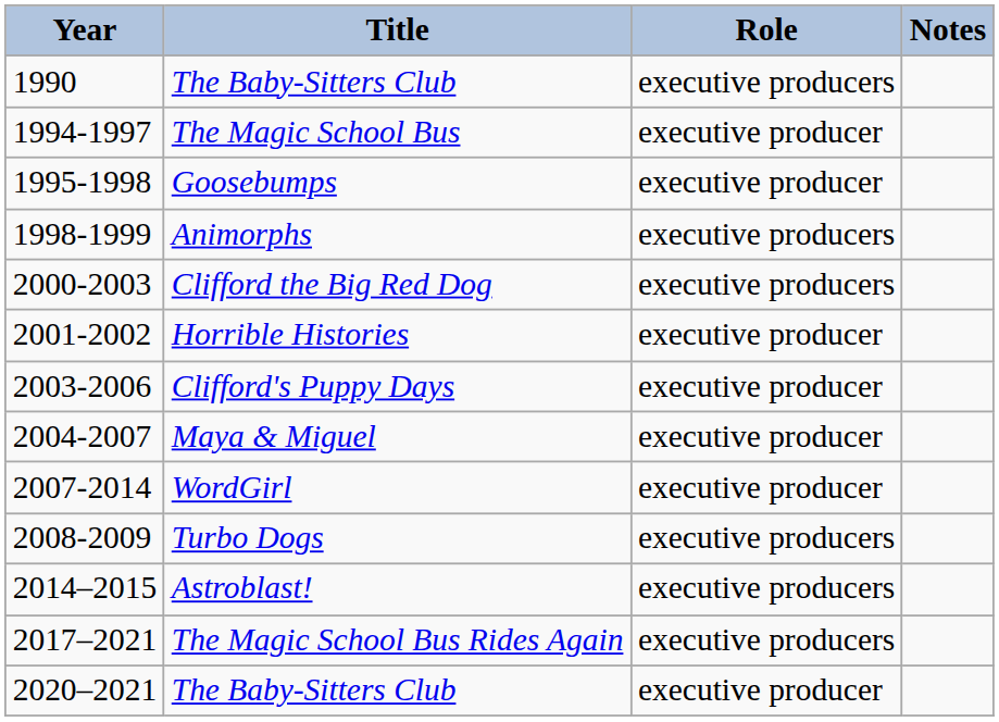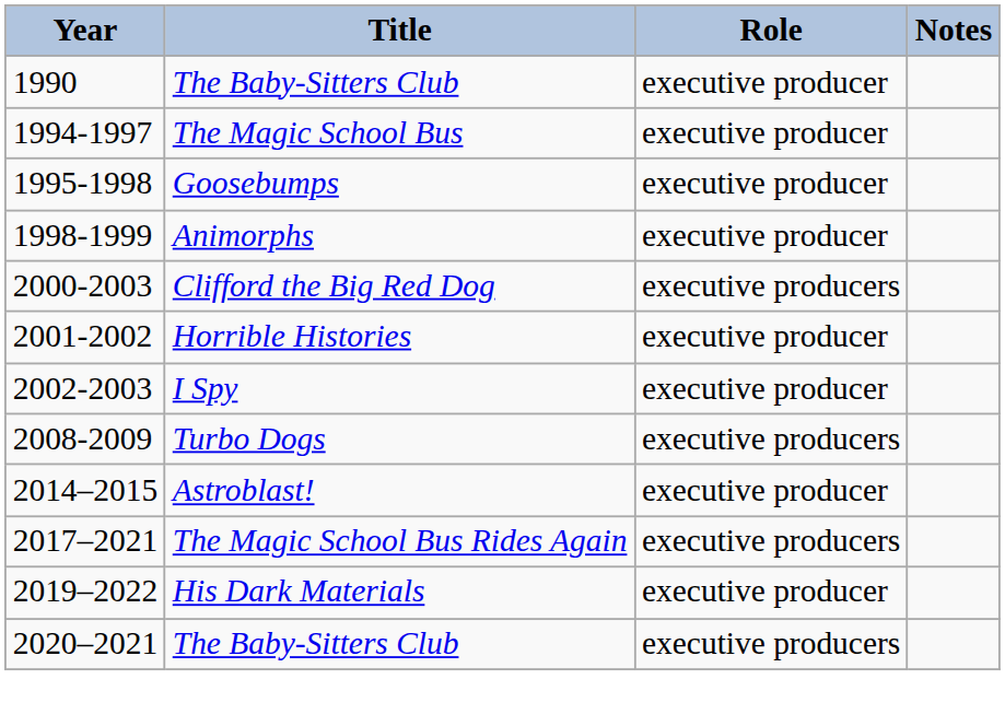 <table class="wikitable">
 <tr>
 <th style="background:#B0C4DE;">Year</th>
 <th style="background:#B0C4DE;">Title</th>
 <th style="background:#B0C4DE;">Role</th>
 <th style="background:#B0C4DE;">Notes</th>
 </tr>
 <tr>
 <td>1990</td>
 <td><em><a href='#'>The Baby-Sitters Club</a></em></td>
-<td>executive producers</td>
+<td>executive producer</td>
 <td></td>
 </tr>
 <tr>
 <td>1994-1997</td>
 <td><em><a href='#'>The Magic School Bus</a></em></td>
 <td>executive producer</td>
 <td></td>
 </tr>
 <tr>
 <td>1995-1998</td>
 <td><em><a href='#'>Goosebumps</a></em></td>
 <td>executive producer</td>
 <td></td>
 </tr>
 <tr>
 <td>1998-1999</td>
 <td><em><a href='#'>Animorphs</a></em></td>
-<td>executive producers</td>
+<td>executive producer</td>
 <td></td>
 </tr>
 <tr>
 <td>2000-2003</td>
 <td><em><a href='#'>Clifford the Big Red Dog</a></em></td>
 <td>executive producers</td>
 <td></td>
 </tr>
 <tr>
 <td>2001-2002</td>
 <td><em><a href='#'>Horrible Histories</a></em></td>
 <td>executive producer</td>
 <td></td>
 </tr>
 <tr>
-<td>2003-2006</td>
-<td><em><a href='#'>Clifford's Puppy Days</a></em></td>
-<td>executive producer</td>
-<td></td>
-</tr>
-<tr>
-<td>2004-2007</td>
-<td><em><a href='#'>Maya & Miguel</a></em></td>
-<td>executive producer</td>
-<td></td>
-</tr>
-<tr>
-<td>2007-2014</td>
-<td><em><a href='#'>WordGirl</a></em></td>
+<td>2002-2003</td>
+<td><em><a href='#'>I Spy</a></em></td>
 <td>executive producer</td>
 <td></td>
 </tr>
 <tr>
 <td>2008-2009</td>
 <td><em><a href='#'>Turbo Dogs</a></em></td>
 <td>executive producers</td>
 <td></td>
 </tr>
 <tr>
 <td>2014–2015</td>
 <td><em><a href='#'>Astroblast!</a></em></td>
-<td>executive producers</td>
+<td>executive producer</td>
 <td></td>
 </tr>
 <tr>
 <td>2017–2021</td>
 <td><em><a href='#'>The Magic School Bus Rides Again</a></em></td>
 <td>executive producers</td>
 <td></td>
 </tr>
 <tr>
-<td>2020–2021</td>
-<td><em><a href='#'>The Baby-Sitters Club</a></em></td>
+<td>2019–2022</td>
+<td><em><a href='#'>His Dark Materials</a></em></td>
 <td>executive producer</td>
 <td></td>
 </tr>
+<tr>
+<td>2020–2021</td>
+<td><em><a href='#'>The Baby-Sitters Club</a></em></td>
+<td>executive producers</td>
+<td></td>
+</tr>
 </table>
